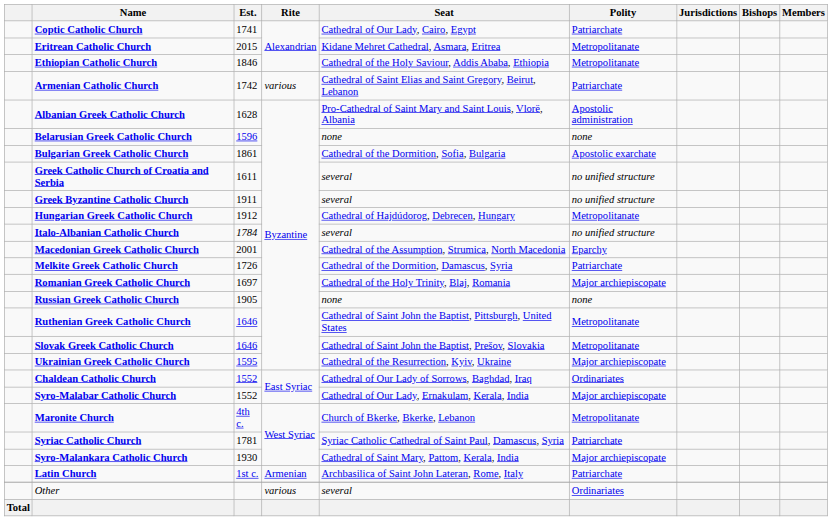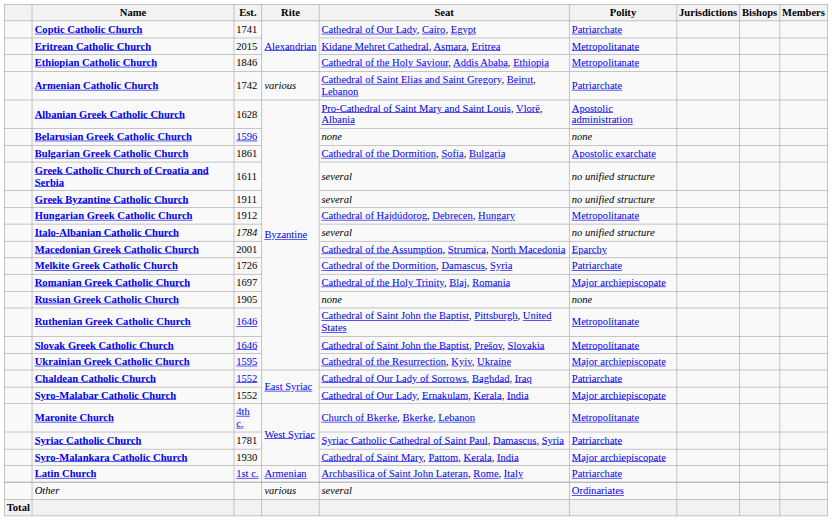 <table class="wikitable sortable">
 <tr>
 <th class="sortable"></th>
 <th>Name</th>
 <th>Est.</th>
 <th>Rite</th>
 <th>Seat</th>
 <th>Polity</th>
 <th>Jurisdictions</th>
 <th>Bishops</th>
 <th>Members</th>
 </tr>
 <tr>
 <td></td>
 <td><strong><a href='#'>Coptic Catholic Church</a></strong></td>
 <td>1741</td>
 <td rowspan=3><a href='#'>Alexandrian</a></td>
 <td><a href='#'>Cathedral of Our Lady</a>, <a href='#'>Cairo</a>, <a href='#'>Egypt</a></td>
 <td><a href='#'>Patriarchate</a></td>
 <td></td>
 <td></td>
 <td></td>
 </tr>
 <tr>
 <td></td>
 <td><strong><a href='#'>Eritrean Catholic Church</a></strong></td>
 <td>2015</td>
 <td><a href='#'>Kidane Mehret Cathedral</a>, <a href='#'>Asmara</a>, <a href='#'>Eritrea</a></td>
 <td><a href='#'>Metropolitanate</a></td>
 <td></td>
 <td></td>
 <td></td>
 </tr>
 <tr>
 <td></td>
 <td><strong><a href='#'>Ethiopian Catholic Church</a></strong></td>
 <td>1846</td>
 <td><a href='#'>Cathedral of the Holy Saviour</a>, <a href='#'>Addis Ababa</a>, <a href='#'>Ethiopia</a></td>
 <td><a href='#'>Metropolitanate</a></td>
 <td></td>
 <td></td>
 <td></td>
 </tr>
 <tr>
 <td></td>
 <td><strong><a href='#'>Armenian Catholic Church</a></strong></td>
 <td>1742</td>
 <td><em>various</em></td>
 <td><a href='#'>Cathedral of Saint Elias and Saint Gregory</a>, <a href='#'>Beirut</a>, <a href='#'>Lebanon</a></td>
 <td><a href='#'>Patriarchate</a></td>
 <td></td>
 <td></td>
 <td></td>
 </tr>
 <tr>
 <td></td>
 <td><strong><a href='#'>Albanian Greek Catholic Church</a></strong></td>
 <td>1628</td>
 <td rowspan=14><a href='#'>Byzantine</a></td>
 <td><a href='#'>Pro-Cathedral of Saint Mary and Saint Louis</a>, <a href='#'>Vlorë</a>, <a href='#'>Albania</a></td>
 <td><a href='#'>Apostolic administration</a></td>
 <td></td>
 <td></td>
 <td></td>
 </tr>
 <tr>
 <td></td>
 <td><strong><a href='#'>Belarusian Greek Catholic Church</a></strong></td>
 <td><a href='#'>1596</a></td>
 <td><em>none</em></td>
 <td><em>none</em></td>
 <td></td>
 <td></td>
 <td></td>
 </tr>
 <tr>
 <td></td>
 <td><strong><a href='#'>Bulgarian Greek Catholic Church</a></strong></td>
 <td>1861</td>
 <td><a href='#'>Cathedral of the Dormition</a>, <a href='#'>Sofia</a>, <a href='#'>Bulgaria</a></td>
 <td><a href='#'>Apostolic exarchate</a></td>
 <td></td>
 <td></td>
 <td></td>
 </tr>
 <tr>
 <td></td>
 <td><strong><a href='#'>Greek Catholic Church of Croatia and Serbia</a></strong></td>
 <td>1611</td>
 <td><em>several</em></td>
 <td><em>no unified structure</em></td>
 <td></td>
 <td></td>
 <td></td>
 </tr>
 <tr>
 <td></td>
 <td><strong><a href='#'>Greek Byzantine Catholic Church</a></strong></td>
 <td>1911</td>
 <td><em>several</em></td>
 <td><em>no unified structure</em></td>
 <td></td>
 <td></td>
 <td></td>
 </tr>
 <tr>
 <td></td>
 <td><strong><a href='#'>Hungarian Greek Catholic Church</a></strong></td>
 <td>1912</td>
 <td><a href='#'>Cathedral of Hajdúdorog</a>, <a href='#'>Debrecen</a>, <a href='#'>Hungary</a></td>
 <td><a href='#'>Metropolitanate</a></td>
 <td></td>
 <td></td>
 <td></td>
 </tr>
 <tr>
 <td></td>
 <td><strong><a href='#'>Italo-Albanian Catholic Church</a></strong></td>
 <td><em>1784</em></td>
 <td><em>several</em></td>
 <td><em>no unified structure</em></td>
 <td></td>
 <td></td>
 <td></td>
 </tr>
 <tr>
 <td></td>
 <td><strong><a href='#'>Macedonian Greek Catholic Church</a></strong></td>
 <td>2001</td>
 <td><a href='#'>Cathedral of the Assumption</a>, <a href='#'>Strumica</a>, <a href='#'>North Macedonia</a></td>
 <td><a href='#'>Eparchy</a></td>
 <td></td>
 <td></td>
 <td></td>
 </tr>
 <tr>
 <td></td>
 <td><strong><a href='#'>Melkite Greek Catholic Church</a></strong></td>
 <td>1726</td>
 <td><a href='#'>Cathedral of the Dormition</a>, <a href='#'>Damascus</a>, <a href='#'>Syria</a></td>
 <td><a href='#'>Patriarchate</a></td>
 <td></td>
 <td></td>
 <td></td>
 </tr>
 <tr>
 <td></td>
 <td><strong><a href='#'>Romanian Greek Catholic Church</a></strong></td>
 <td>1697</td>
 <td><a href='#'>Cathedral of the Holy Trinity</a>, <a href='#'>Blaj</a>, <a href='#'>Romania</a></td>
 <td><a href='#'>Major archiepiscopate</a></td>
 <td></td>
 <td></td>
 <td></td>
 </tr>
 <tr>
 <td></td>
 <td><strong><a href='#'>Russian Greek Catholic Church</a></strong></td>
 <td>1905</td>
 <td><em>none</em></td>
 <td><em>none</em></td>
 <td></td>
 <td></td>
 <td></td>
 </tr>
 <tr>
 <td></td>
 <td><strong><a href='#'>Ruthenian Greek Catholic Church</a></strong></td>
 <td><a href='#'>1646</a></td>
 <td><a href='#'>Cathedral of Saint John the Baptist</a>, <a href='#'>Pittsburgh</a>, <a href='#'>United States</a></td>
 <td><a href='#'>Metropolitanate</a></td>
 <td></td>
 <td></td>
 <td></td>
 </tr>
 <tr>
 <td></td>
 <td><strong><a href='#'>Slovak Greek Catholic Church</a></strong></td>
 <td><a href='#'>1646</a></td>
 <td><a href='#'>Cathedral of Saint John the Baptist</a>, <a href='#'>Prešov</a>, <a href='#'>Slovakia</a></td>
 <td><a href='#'>Metropolitanate</a></td>
 <td></td>
 <td></td>
 <td></td>
 </tr>
 <tr>
 <td></td>
 <td><strong><a href='#'>Ukrainian Greek Catholic Church</a></strong></td>
 <td><a href='#'>1595</a></td>
 <td><a href='#'>Cathedral of the Resurrection</a>, <a href='#'>Kyiv</a>, <a href='#'>Ukraine</a></td>
 <td><a href='#'>Major archiepiscopate</a></td>
 <td></td>
 <td></td>
 <td></td>
 </tr>
 <tr>
 <td></td>
 <td><strong><a href='#'>Chaldean Catholic Church</a></strong></td>
 <td><a href='#'>1552</a></td>
 <td rowspan=2><a href='#'>East Syriac</a></td>
 <td><a href='#'>Cathedral of Our Lady of Sorrows</a>, <a href='#'>Baghdad</a>, <a href='#'>Iraq</a></td>
-<td><a href='#'>Ordinariates</a></td>
+<td><a href='#'>Patriarchate</a></td>
 <td></td>
 <td></td>
 <td></td>
 </tr>
 <tr>
 <td></td>
 <td><strong><a href='#'>Syro-Malabar Catholic Church</a></strong></td>
 <td>1552</td>
 <td><a href='#'>Cathedral of Our Lady</a>, <a href='#'>Ernakulam</a>, <a href='#'>Kerala</a>, <a href='#'>India</a></td>
 <td><a href='#'>Major archiepiscopate</a></td>
 <td></td>
 <td></td>
 <td></td>
 </tr>
 <tr>
 <td></td>
 <td><strong><a href='#'>Maronite Church</a></strong></td>
 <td data-sort-value="0325"><a href='#'>4th c.</a></td>
 <td rowspan=3><a href='#'>West Syriac</a></td>
 <td><a href='#'>Church of Bkerke</a>, <a href='#'>Bkerke</a>, <a href='#'>Lebanon</a></td>
 <td><a href='#'>Metropolitanate</a></td>
 <td></td>
 <td></td>
 <td></td>
 </tr>
 <tr>
 <td></td>
 <td><strong><a href='#'>Syriac Catholic Church</a></strong></td>
 <td>1781</td>
 <td><a href='#'>Syriac Catholic Cathedral of Saint Paul</a>, <a href='#'>Damascus</a>, <a href='#'>Syria</a></td>
 <td><a href='#'>Patriarchate</a></td>
 <td></td>
 <td></td>
 <td></td>
 </tr>
 <tr>
 <td></td>
 <td><strong><a href='#'>Syro-Malankara Catholic Church</a></strong></td>
 <td>1930</td>
 <td><a href='#'>Cathedral of Saint Mary</a>, <a href='#'>Pattom</a>, <a href='#'>Kerala</a>, <a href='#'>India</a></td>
 <td><a href='#'>Major archiepiscopate</a></td>
 <td></td>
 <td></td>
 <td></td>
 </tr>
 <tr>
 <td></td>
 <td><strong><a href='#'>Latin Church</a></strong></td>
 <td><a href='#'>1st c.</a></td>
 <td><a href='#'>Armenian</a></td>
 <td><a href='#'>Archbasilica of Saint John Lateran</a>, <a href='#'>Rome</a>, <a href='#'>Italy</a></td>
 <td><a href='#'>Patriarchate</a></td>
 <td></td>
 <td></td>
 <td></td>
 </tr>
 <tr>
 </tr>
 <tr>
 <td></td>
 <td><em>Other</em></td>
 <td></td>
 <td><em>various</em></td>
 <td><em>several</em></td>
 <td><a href='#'>Ordinariates</a></td>
 <td></td>
 <td></td>
 <td></td>
 </tr>
 <tr class="sortbottom">
 <th><span>Total</span></th>
 <th></th>
 <th></th>
 <th></th>
 <th></th>
 <th></th>
 <th></th>
 <th></th>
 <th></th>
 </tr>
 </table>
